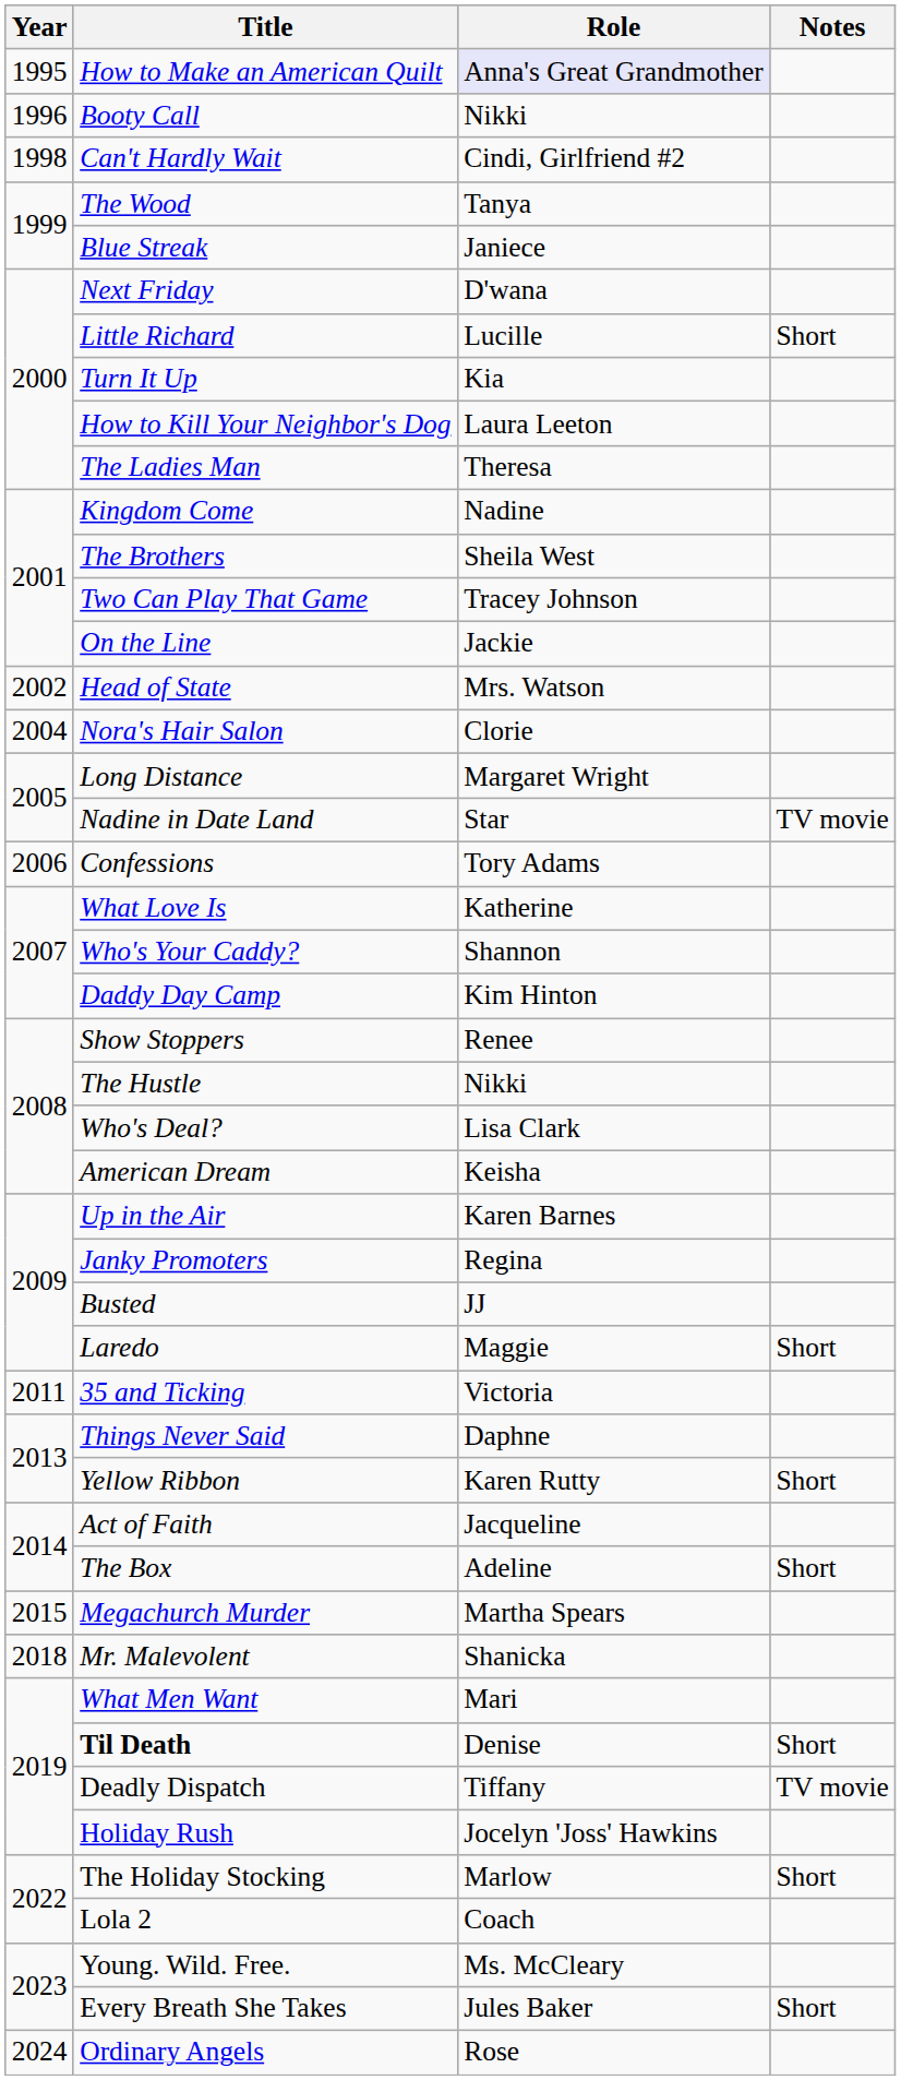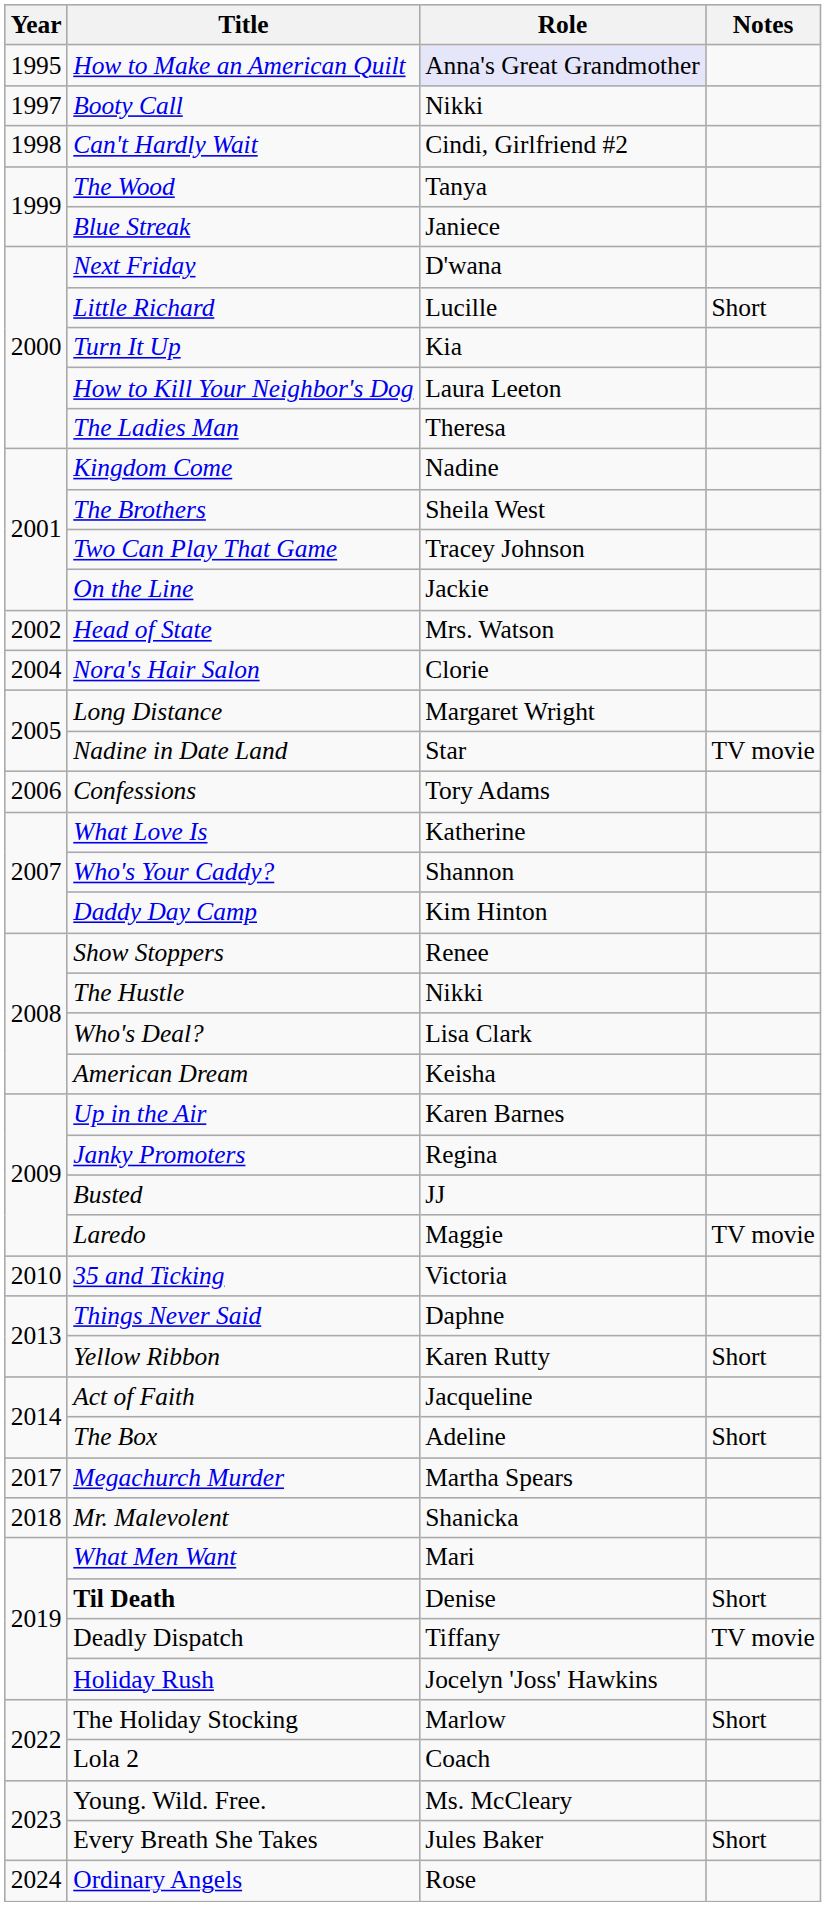 <table class="wikitable sortable">
 <tr>
 <th>Year</th>
 <th>Title</th>
 <th>Role</th>
 <th>Notes</th>
 </tr>
 <tr>
 <td>1995</td>
 <td><em><a href='#'>How to Make an American Quilt</a></em></td>
 <td style="background: lavender;">Anna's Great Grandmother</td>
 <td></td>
 </tr>
 <tr>
-<td>1996</td>
+<td>1997</td>
 <td><em><a href='#'>Booty Call</a></em></td>
 <td>Nikki</td>
 <td></td>
 </tr>
 <tr>
 <td>1998</td>
 <td><em><a href='#'>Can't Hardly Wait</a></em></td>
 <td>Cindi, Girlfriend #2</td>
 <td></td>
 </tr>
 <tr>
 <td rowspan=2>1999</td>
 <td><em><a href='#'>The Wood</a></em></td>
 <td>Tanya</td>
 <td></td>
 </tr>
 <tr>
 <td><em><a href='#'>Blue Streak</a></em></td>
 <td>Janiece</td>
 <td></td>
 </tr>
 <tr>
 <td rowspan=5>2000</td>
 <td><em><a href='#'>Next Friday</a></em></td>
 <td>D'wana</td>
 <td></td>
 </tr>
 <tr>
 <td><em><a href='#'>Little Richard</a></em></td>
 <td>Lucille</td>
 <td>Short</td>
 </tr>
 <tr>
 <td><em><a href='#'>Turn It Up</a></em></td>
 <td>Kia</td>
 <td></td>
 </tr>
 <tr>
 <td><em><a href='#'>How to Kill Your Neighbor's Dog</a></em></td>
 <td>Laura Leeton</td>
 <td></td>
 </tr>
 <tr>
 <td><em><a href='#'>The Ladies Man</a></em></td>
 <td>Theresa</td>
 <td></td>
 </tr>
 <tr>
 <td rowspan=4>2001</td>
 <td><em><a href='#'>Kingdom Come</a></em></td>
 <td>Nadine</td>
 <td></td>
 </tr>
 <tr>
 <td><em><a href='#'>The Brothers</a></em></td>
 <td>Sheila West</td>
 <td></td>
 </tr>
 <tr>
 <td><em><a href='#'>Two Can Play That Game</a></em></td>
 <td>Tracey Johnson</td>
 <td></td>
 </tr>
 <tr>
 <td><em><a href='#'>On the Line</a></em></td>
 <td>Jackie</td>
 <td></td>
 </tr>
 <tr>
 <td>2002</td>
 <td><em><a href='#'>Head of State</a></em></td>
 <td>Mrs. Watson</td>
 <td></td>
 </tr>
 <tr>
 <td>2004</td>
 <td><em><a href='#'>Nora's Hair Salon</a></em></td>
 <td>Clorie</td>
 <td></td>
 </tr>
 <tr>
 <td rowspan=2>2005</td>
 <td><em>Long Distance</em></td>
 <td>Margaret Wright</td>
 <td></td>
 </tr>
 <tr>
 <td><em>Nadine in Date Land</em></td>
 <td>Star</td>
 <td>TV movie</td>
 </tr>
 <tr>
 <td>2006</td>
 <td><em>Confessions</em></td>
 <td>Tory Adams</td>
 <td></td>
 </tr>
 <tr>
 <td rowspan=3>2007</td>
 <td><em><a href='#'>What Love Is</a></em></td>
 <td>Katherine</td>
 <td></td>
 </tr>
 <tr>
 <td><em><a href='#'>Who's Your Caddy?</a></em></td>
 <td>Shannon</td>
 <td></td>
 </tr>
 <tr>
 <td><em><a href='#'>Daddy Day Camp</a></em></td>
 <td>Kim Hinton</td>
 <td></td>
 </tr>
 <tr>
 <td rowspan=4>2008</td>
 <td><em>Show Stoppers</em></td>
 <td>Renee</td>
 <td></td>
 </tr>
 <tr>
 <td><em>The Hustle</em></td>
 <td>Nikki</td>
 <td></td>
 </tr>
 <tr>
 <td><em>Who's Deal?</em></td>
 <td>Lisa Clark</td>
 <td></td>
 </tr>
 <tr>
 <td><em>American Dream</em></td>
 <td>Keisha</td>
 <td></td>
 </tr>
 <tr>
 <td rowspan=4>2009</td>
 <td><em><a href='#'>Up in the Air</a></em></td>
 <td>Karen Barnes</td>
 <td></td>
 </tr>
 <tr>
 <td><em><a href='#'>Janky Promoters</a></em></td>
 <td>Regina</td>
 <td></td>
 </tr>
 <tr>
 <td><em>Busted</em></td>
 <td>JJ</td>
 <td></td>
 </tr>
 <tr>
 <td><em>Laredo</em></td>
 <td>Maggie</td>
-<td>Short</td>
+<td>TV movie</td>
 </tr>
 <tr>
-<td>2011</td>
+<td>2010</td>
 <td><em><a href='#'>35 and Ticking</a></em></td>
 <td>Victoria</td>
 <td></td>
 </tr>
 <tr>
 <td rowspan=2>2013</td>
 <td><em><a href='#'>Things Never Said</a></em></td>
 <td>Daphne</td>
 <td></td>
 </tr>
 <tr>
 <td><em>Yellow Ribbon</em></td>
 <td>Karen Rutty</td>
 <td>Short</td>
 </tr>
 <tr>
 <td rowspan=2>2014</td>
 <td><em>Act of Faith</em></td>
 <td>Jacqueline</td>
 <td></td>
 </tr>
 <tr>
 <td><em>The Box</em></td>
 <td>Adeline</td>
 <td>Short</td>
 </tr>
 <tr>
-<td>2015</td>
+<td>2017</td>
 <td><em><a href='#'>Megachurch Murder</a></em></td>
 <td>Martha Spears</td>
 <td></td>
 </tr>
 <tr>
 <td>2018</td>
 <td><em>Mr. Malevolent</em></td>
 <td>Shanicka</td>
 <td></td>
 </tr>
 <tr>
 <td rowspan=4>2019</td>
 <td><em><a href='#'>What Men Want</a></em></td>
 <td>Mari</td>
 <td></td>
 </tr>
 <tr>
 <td><strong>Til Death<em></td>
 <td>Denise</td>
 <td>Short</td>
 </tr>
 <tr>
 <td></em>Deadly Dispatch<em></td>
 <td>Tiffany</td>
 <td>TV movie</td>
 </tr>
 <tr>
 <td></em><a href='#'>Holiday Rush</a><em></td>
 <td>Jocelyn 'Joss' Hawkins</td>
 <td></td>
 </tr>
 <tr>
 <td rowspan=2>2022</td>
 <td></em>The Holiday Stocking<em></td>
 <td>Marlow</td>
 <td>Short</td>
 </tr>
 <tr>
 <td></em>Lola 2<em></td>
 <td>Coach</td>
 <td></td>
 </tr>
 <tr>
 <td rowspan=2>2023</td>
 <td></em>Young. Wild. Free.<em></td>
 <td>Ms. McCleary</td>
 <td></td>
 </tr>
 <tr>
 <td></em>Every Breath She Takes<em></td>
 <td>Jules Baker</td>
 <td>Short</td>
 </tr>
 <tr>
 <td>2024</td>
 <td></em><a href='#'>Ordinary Angels</a><em></td>
 <td>Rose</td>
 <td></td>
 </tr>
 </table>
